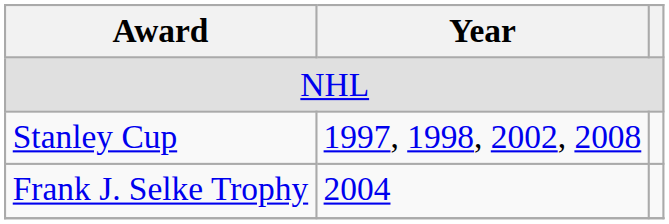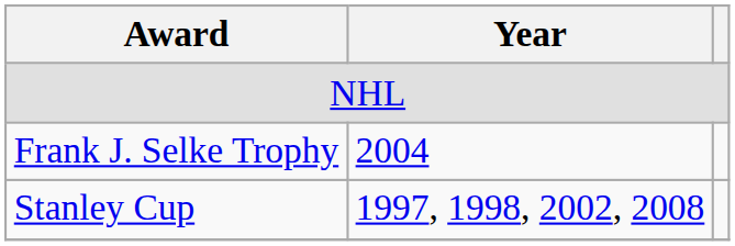 <table class="wikitable">
 <tr>
 <th>Award</th>
 <th>Year</th>
 <th></th>
 </tr>
 <tr ALIGN="center" bgcolor="#e0e0e0">
 <td colspan="3"><a href='#'>NHL</a></td>
 </tr>
 <tr>
+<td><a href='#'>Frank J. Selke Trophy</a></td>
+<td><a href='#'>2004</a></td>
+<td></td>
+</tr>
+<tr>
 <td><a href='#'>Stanley Cup</a></td>
 <td><a href='#'>1997</a>, <a href='#'>1998</a>, <a href='#'>2002</a>, <a href='#'>2008</a></td>
 <td></td>
 </tr>
 <tr>
-<td><a href='#'>Frank J. Selke Trophy</a></td>
-<td><a href='#'>2004</a></td>
-<td></td>
-</tr>
-<tr>
 </tr>
 </table>
